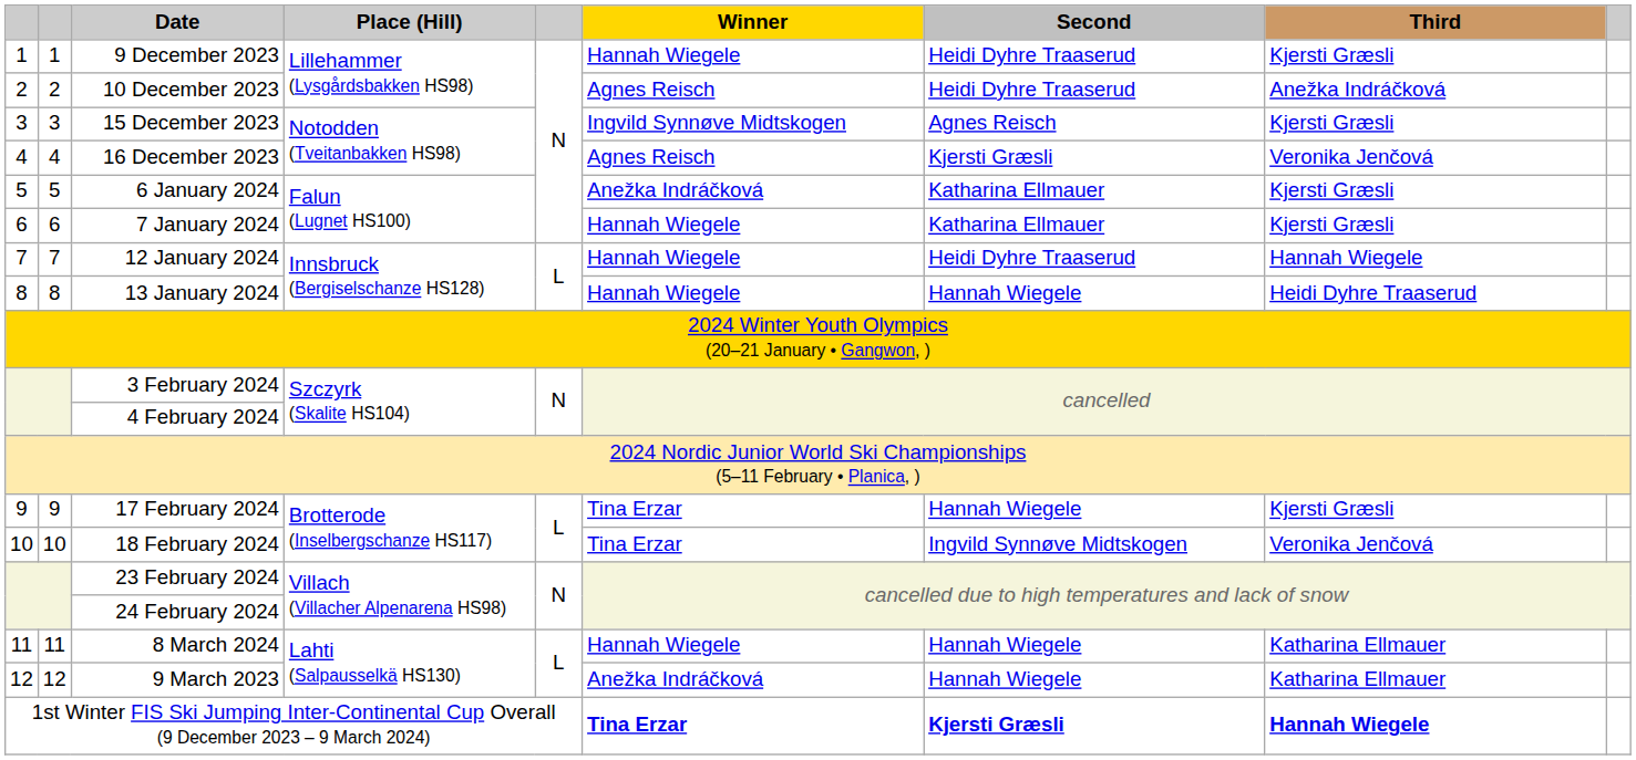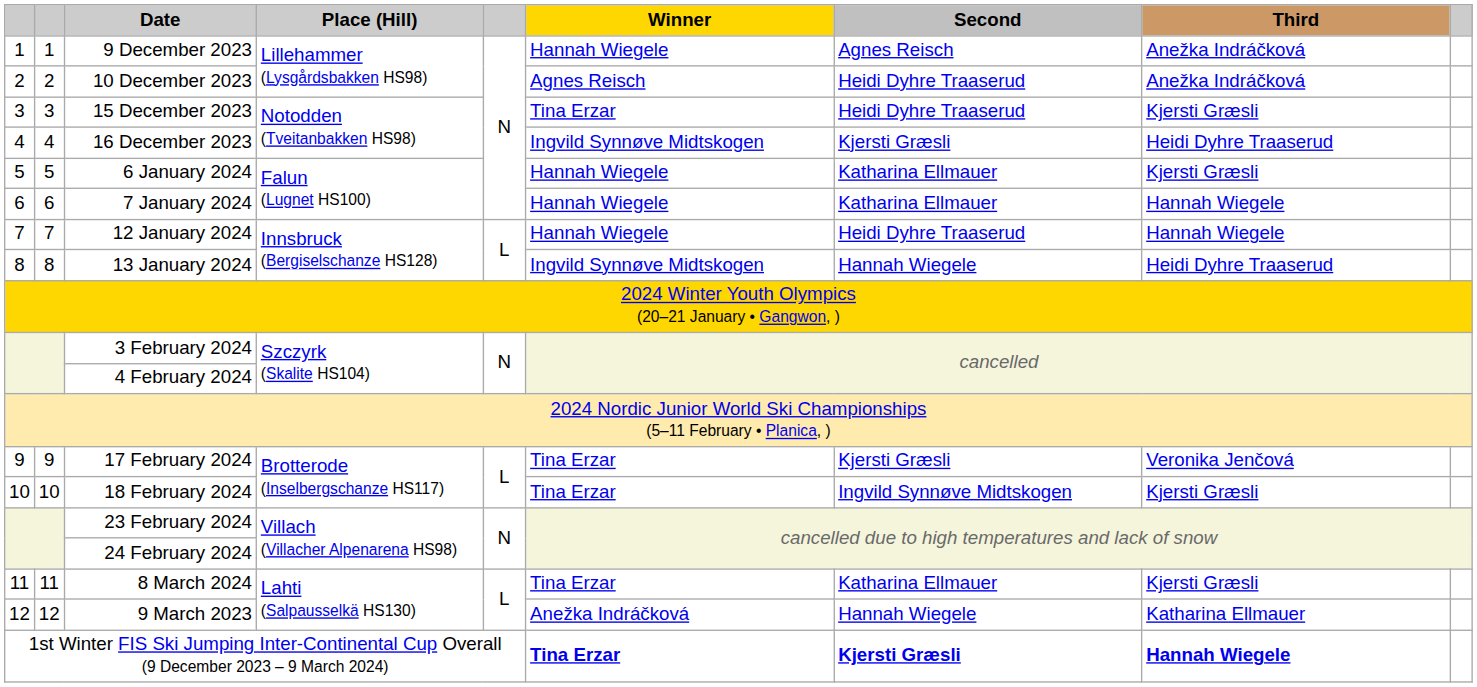 <table class="wikitable plainrowheaders" style="background:#fff; font-size:86%; line-height:16px; border:grey solid 1px; border-collapse:collapse;">
 <tr>
 <th scope="col" style="background:#ccc; width=30 px;"></th>
 <th scope="col" style="background:#ccc; width=10 px;"></th>
 <th scope="col" style="background:#ccc; width:135px;">Date</th>
 <th scope="col" style="background:#ccc; width:160px;">Place (Hill)</th>
 <th scope="col" style="background:#ccc; width:25px;"></th>
 <th scope="col" style="background:gold; width:220px;">Winner</th>
 <th scope="col" style="background:silver; width:220px;">Second</th>
 <th scope="col" style="background:#c96; width:220px;">Third</th>
 <th scope="col" style="background:#ccc; width:10px;"></th>
 </tr>
 <tr>
 <td align="center">1</td>
 <td align="center">1</td>
 <td align="right">9 December 2023</td>
 <td rowspan="2"> <a href='#'>Lillehammer</a><br><small>(<a href='#'>Lysgårdsbakken</a> HS98)</small></td>
 <td rowspan="6" align="center">N</td>
 <td> <a href='#'>Hannah Wiegele</a></td>
-<td> <a href='#'>Heidi Dyhre Traaserud</a></td>
-<td> <a href='#'>Kjersti Græsli</a></td>
+<td> <a href='#'>Agnes Reisch</a></td>
+<td> <a href='#'>Anežka Indráčková</a></td>
 <td></td>
 </tr>
 <tr>
 <td align="center">2</td>
 <td align="center">2</td>
 <td align="right">10 December 2023</td>
 <td> <a href='#'>Agnes Reisch</a></td>
 <td> <a href='#'>Heidi Dyhre Traaserud</a></td>
 <td> <a href='#'>Anežka Indráčková</a></td>
 <td></td>
 </tr>
 <tr>
 <td align="center">3</td>
 <td align="center">3</td>
 <td align="right">15 December 2023</td>
 <td rowspan="2"> <a href='#'>Notodden</a><br><small>(<a href='#'>Tveitanbakken</a> HS98)</small></td>
-<td> <a href='#'>Ingvild Synnøve Midtskogen</a></td>
-<td> <a href='#'>Agnes Reisch</a></td>
+<td> <a href='#'>Tina Erzar</a></td>
+<td> <a href='#'>Heidi Dyhre Traaserud</a></td>
 <td> <a href='#'>Kjersti Græsli</a></td>
 <td></td>
 </tr>
 <tr>
 <td align="center">4</td>
 <td align="center">4</td>
 <td align="right">16 December 2023</td>
-<td> <a href='#'>Agnes Reisch</a></td>
+<td> <a href='#'>Ingvild Synnøve Midtskogen</a></td>
 <td> <a href='#'>Kjersti Græsli</a></td>
-<td> <a href='#'>Veronika Jenčová</a></td>
+<td> <a href='#'>Heidi Dyhre Traaserud</a></td>
 <td></td>
 </tr>
 <tr>
 <td align="center">5</td>
 <td align="center">5</td>
 <td align="right">6 January 2024</td>
 <td rowspan="2"> <a href='#'>Falun</a><br><small>(<a href='#'>Lugnet</a> HS100)</small></td>
-<td> <a href='#'>Anežka Indráčková</a></td>
+<td> <a href='#'>Hannah Wiegele</a></td>
 <td> <a href='#'>Katharina Ellmauer</a></td>
 <td> <a href='#'>Kjersti Græsli</a></td>
 <td></td>
 </tr>
 <tr>
 <td align="center">6</td>
 <td align="center">6</td>
 <td align="right">7 January 2024</td>
 <td> <a href='#'>Hannah Wiegele</a></td>
 <td> <a href='#'>Katharina Ellmauer</a></td>
-<td> <a href='#'>Kjersti Græsli</a></td>
+<td> <a href='#'>Hannah Wiegele</a></td>
 <td></td>
 </tr>
 <tr>
 <td align="center">7</td>
 <td align="center">7</td>
 <td align="right">12 January 2024</td>
 <td rowspan="2"> <a href='#'>Innsbruck</a><br><small>(<a href='#'>Bergiselschanze</a> HS128)</small></td>
 <td rowspan="2" align="center">L</td>
 <td> <a href='#'>Hannah Wiegele</a></td>
 <td> <a href='#'>Heidi Dyhre Traaserud</a></td>
 <td> <a href='#'>Hannah Wiegele</a></td>
 <td></td>
 </tr>
 <tr>
 <td align="center">8</td>
 <td align="center">8</td>
 <td align="right">13 January 2024</td>
-<td> <a href='#'>Hannah Wiegele</a></td>
+<td> <a href='#'>Ingvild Synnøve Midtskogen</a></td>
 <td> <a href='#'>Hannah Wiegele</a></td>
 <td> <a href='#'>Heidi Dyhre Traaserud</a></td>
 <td></td>
 </tr>
 <tr style="background:gold">
 <td align=center colspan=9><a href='#'>2024 Winter Youth Olympics</a><br><small>(20–21 January • <a href='#'>Gangwon</a>, )</small></td>
 </tr>
 <tr>
 <td colspan=2 rowspan=2 align=center bgcolor="F5F5DC" style=color:#696969></td>
 <td align="right">3 February 2024</td>
 <td rowspan="2"> <a href='#'>Szczyrk</a><small><br>(<a href='#'>Skalite</a> HS104)</small></td>
 <td rowspan="2" align="center">N</td>
 <td colspan=5 rowspan=2 align=center bgcolor="F5F5DC" style=color:#696969><em>cancelled</em></td>
 </tr>
 <tr>
 <td align="right">4 February 2024</td>
 </tr>
 <tr style="background:#FFEBAD">
 <td align=center colspan=9><a href='#'>2024 Nordic Junior World Ski Championships</a><br><small>(5–11 February • <a href='#'>Planica</a>, )</small></td>
 </tr>
 <tr>
 <td align="center">9</td>
 <td align="center">9</td>
 <td align="right">17 February 2024</td>
 <td rowspan="2"> <a href='#'>Brotterode</a><small><br>(<a href='#'>Inselbergschanze</a> HS117)</small></td>
 <td rowspan="2" align="center">L</td>
 <td> <a href='#'>Tina Erzar</a></td>
-<td> <a href='#'>Hannah Wiegele</a></td>
 <td> <a href='#'>Kjersti Græsli</a></td>
+<td> <a href='#'>Veronika Jenčová</a></td>
 <td></td>
 </tr>
 <tr>
 <td align="center">10</td>
 <td align="center">10</td>
 <td align="right">18 February 2024</td>
 <td> <a href='#'>Tina Erzar</a></td>
 <td> <a href='#'>Ingvild Synnøve Midtskogen</a></td>
-<td> <a href='#'>Veronika Jenčová</a></td>
+<td> <a href='#'>Kjersti Græsli</a></td>
 <td></td>
 </tr>
 <tr>
 <td colspan=2 rowspan=2 bgcolor="F5F5DC"></td>
 <td align="right">23 February 2024</td>
 <td rowspan="2"> <a href='#'>Villach</a><small><br>(<a href='#'>Villacher Alpenarena</a> HS98)</small></td>
 <td rowspan="2" align="center">N</td>
 <td colspan=4 rowspan=2 align=center bgcolor="F5F5DC" style=color:#696969><em>cancelled due to high temperatures and lack of snow</em></td>
 </tr>
 <tr>
 <td align="right">24 February 2024</td>
 </tr>
 <tr>
 <td align="center">11</td>
 <td align="center">11</td>
 <td align="right">8 March 2024</td>
 <td rowspan="2"> <a href='#'>Lahti</a><br><small>(<a href='#'>Salpausselkä</a> HS130)</small></td>
 <td rowspan="2" align="center">L</td>
-<td> <a href='#'>Hannah Wiegele</a></td>
-<td> <a href='#'>Hannah Wiegele</a></td>
+<td> <a href='#'>Tina Erzar</a></td>
 <td> <a href='#'>Katharina Ellmauer</a></td>
+<td> <a href='#'>Kjersti Græsli</a></td>
 <td></td>
 </tr>
 <tr>
 <td align="center">12</td>
 <td align="center">12</td>
 <td align="right">9 March 2023</td>
 <td> <a href='#'>Anežka Indráčková</a></td>
 <td> <a href='#'>Hannah Wiegele</a></td>
 <td> <a href='#'>Katharina Ellmauer</a></td>
 <td></td>
 </tr>
 <tr>
 <td colspan="5" align="center">1st Winter <a href='#'>FIS Ski Jumping Inter-Continental Cup</a> Overall<br><small>(9 December 2023 – 9 March 2024)</small></td>
 <td> <strong><a href='#'>Tina Erzar</a></strong></td>
 <td> <strong><a href='#'>Kjersti Græsli</a></strong></td>
 <td> <strong><a href='#'>Hannah Wiegele</a></strong></td>
 <td></td>
 </tr>
 </table>
